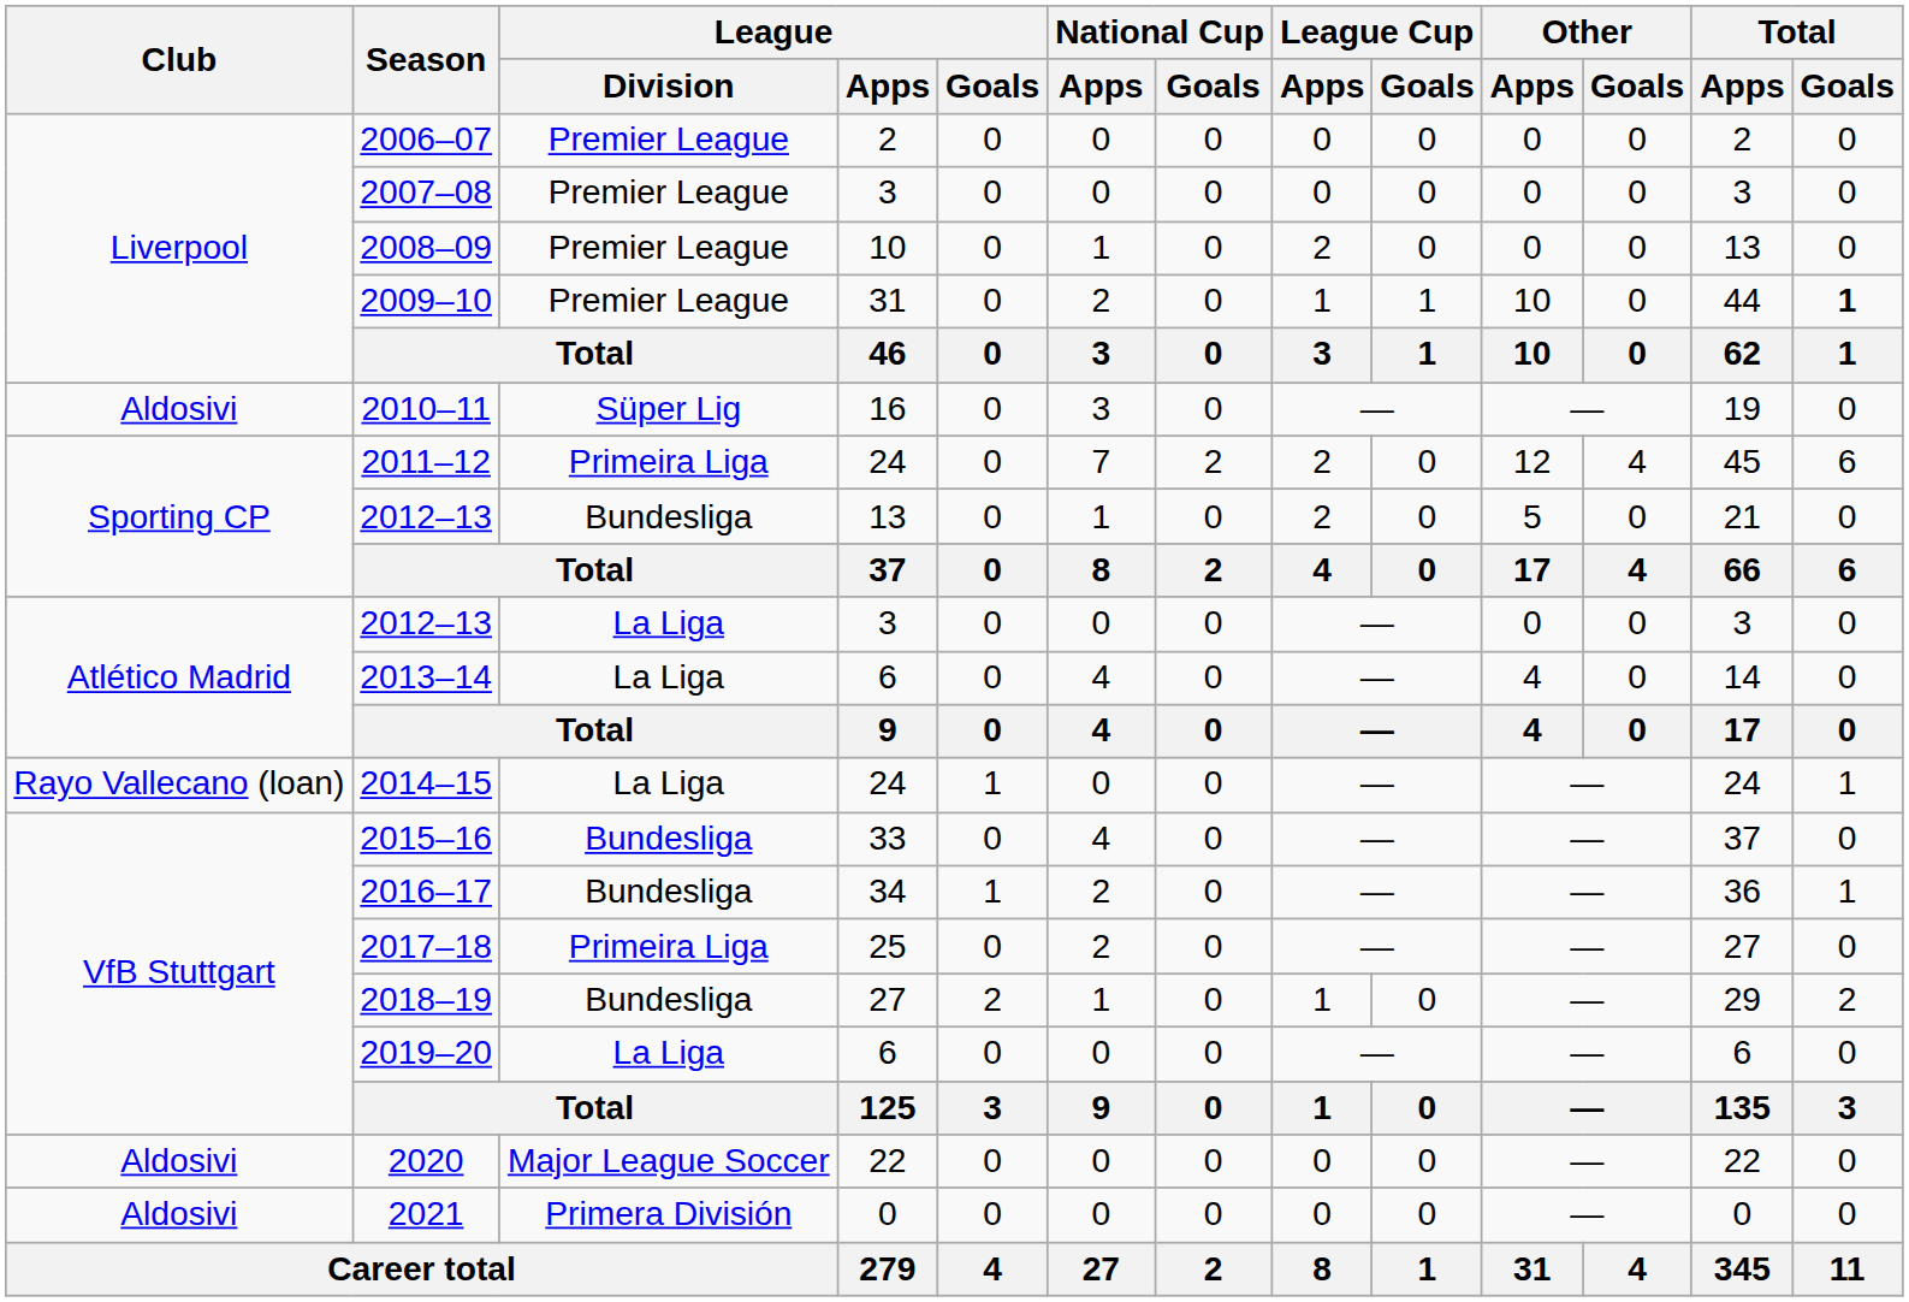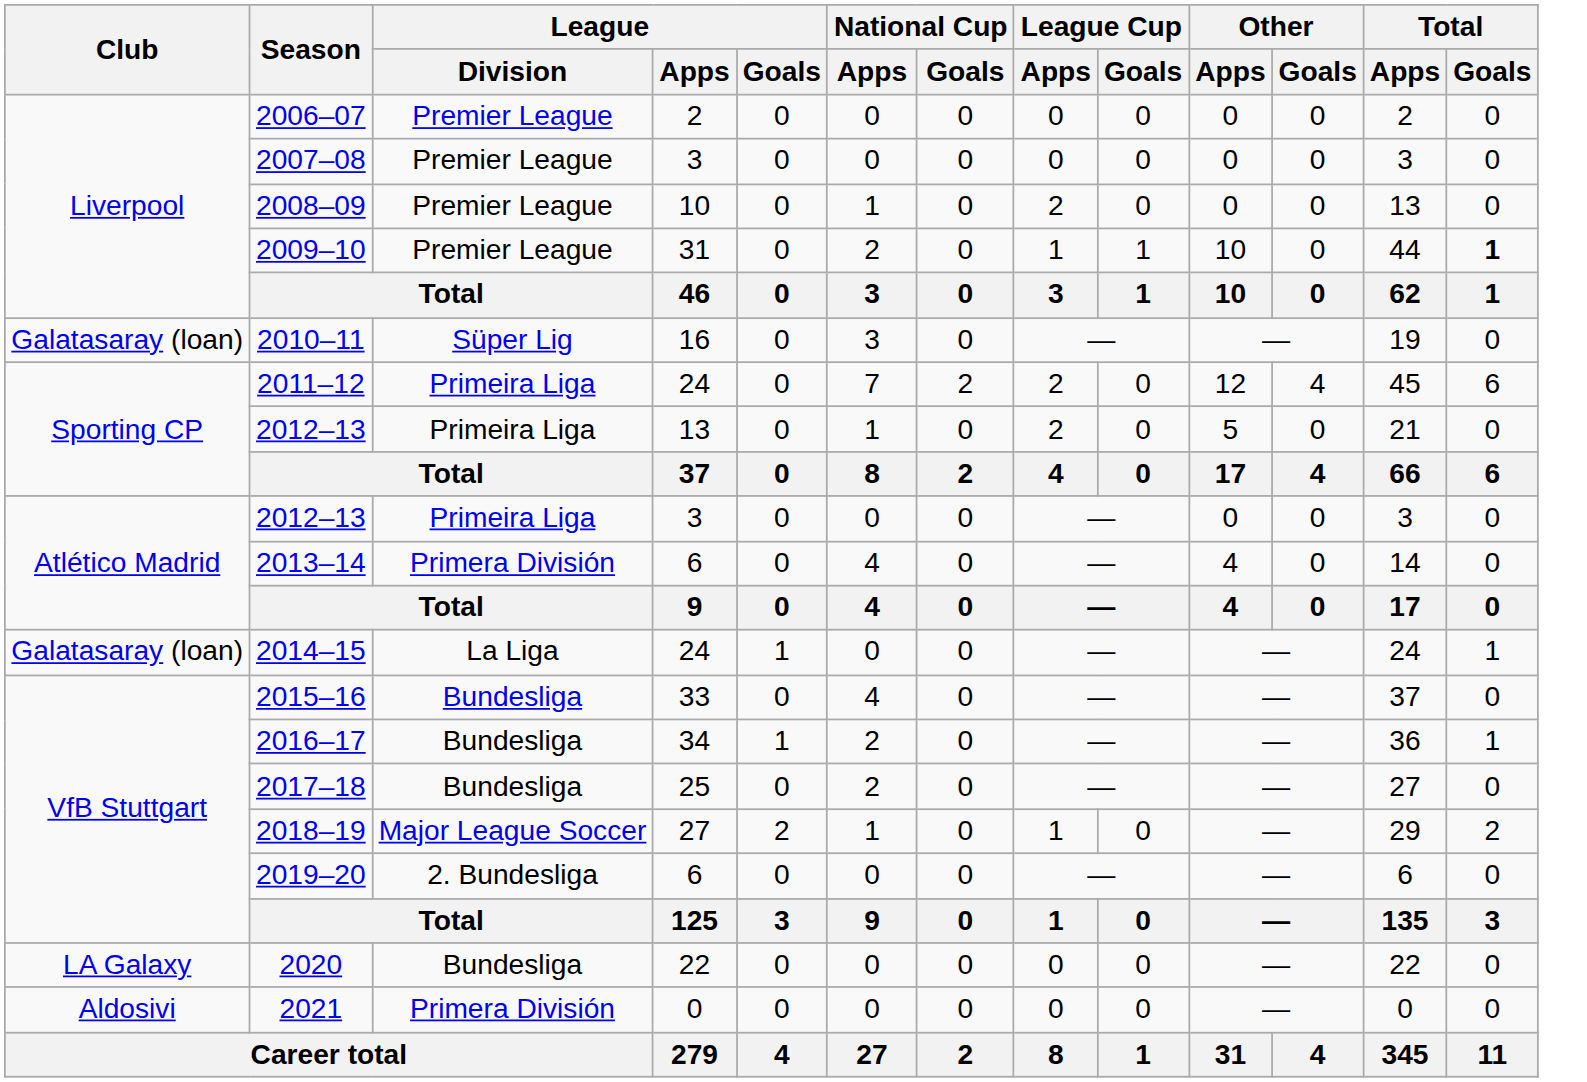 <table class="wikitable" style="text-align:center">
 <tr>
 <th rowspan=2>Club</th>
 <th rowspan=2>Season</th>
 <th colspan=3>League</th>
 <th colspan=2>National Cup</th>
 <th colspan=2>League Cup</th>
 <th colspan=2>Other</th>
 <th colspan=2>Total</th>
 </tr>
 <tr>
 <th>Division</th>
 <th>Apps</th>
 <th>Goals</th>
 <th>Apps</th>
 <th>Goals</th>
 <th>Apps</th>
 <th>Goals</th>
 <th>Apps</th>
 <th>Goals</th>
 <th>Apps</th>
 <th>Goals</th>
 </tr>
 <tr>
 <td rowspan=5><a href='#'>Liverpool</a></td>
 <td><a href='#'>2006–07</a></td>
 <td><a href='#'>Premier League</a></td>
 <td>2</td>
 <td>0</td>
 <td>0</td>
 <td>0</td>
 <td>0</td>
 <td>0</td>
 <td>0</td>
 <td>0</td>
 <td>2</td>
 <td>0</td>
 </tr>
 <tr>
 <td><a href='#'>2007–08</a></td>
 <td>Premier League</td>
 <td>3</td>
 <td>0</td>
 <td>0</td>
 <td>0</td>
 <td>0</td>
 <td>0</td>
 <td>0</td>
 <td>0</td>
 <td>3</td>
 <td>0</td>
 </tr>
 <tr>
 <td><a href='#'>2008–09</a></td>
 <td>Premier League</td>
 <td>10</td>
 <td>0</td>
 <td>1</td>
 <td>0</td>
 <td>2</td>
 <td>0</td>
 <td>0</td>
 <td>0</td>
 <td>13</td>
 <td>0</td>
 </tr>
 <tr>
 <td><a href='#'>2009–10</a></td>
 <td>Premier League</td>
 <td>31</td>
 <td>0</td>
 <td>2</td>
 <td>0</td>
 <td>1</td>
 <td>1</td>
 <td>10</td>
 <td>0</td>
 <td>44</td>
 <td><strong>1</strong></td>
 </tr>
 <tr>
 <th colspan=2>Total</th>
 <th>46</th>
 <th>0</th>
 <th>3</th>
 <th>0</th>
 <th>3</th>
 <th>1</th>
 <th>10</th>
 <th>0</th>
 <th>62</th>
 <th>1</th>
 </tr>
 <tr>
-<td><a href='#'>Aldosivi</a></td>
+<td><a href='#'>Galatasaray</a> (loan)</td>
 <td><a href='#'>2010–11</a></td>
 <td><a href='#'>Süper Lig</a></td>
 <td>16</td>
 <td>0</td>
 <td>3</td>
 <td>0</td>
 <td colspan=2>—</td>
 <td colspan=2>—</td>
 <td>19</td>
 <td>0</td>
 </tr>
 <tr>
 <td rowspan=3><a href='#'>Sporting CP</a></td>
 <td><a href='#'>2011–12</a></td>
 <td><a href='#'>Primeira Liga</a></td>
 <td>24</td>
 <td>0</td>
 <td>7</td>
 <td>2</td>
 <td>2</td>
 <td>0</td>
 <td>12</td>
 <td>4</td>
 <td>45</td>
 <td>6</td>
 </tr>
 <tr>
 <td><a href='#'>2012–13</a></td>
-<td>Bundesliga</td>
+<td>Primeira Liga</td>
 <td>13</td>
 <td>0</td>
 <td>1</td>
 <td>0</td>
 <td>2</td>
 <td>0</td>
 <td>5</td>
 <td>0</td>
 <td>21</td>
 <td>0</td>
 </tr>
 <tr>
 <th colspan=2>Total</th>
 <th>37</th>
 <th>0</th>
 <th>8</th>
 <th>2</th>
 <th>4</th>
 <th>0</th>
 <th>17</th>
 <th>4</th>
 <th>66</th>
 <th>6</th>
 </tr>
 <tr>
 <td rowspan=3><a href='#'>Atlético Madrid</a></td>
 <td><a href='#'>2012–13</a></td>
-<td><a href='#'>La Liga</a></td>
+<td><a href='#'>Primeira Liga</a></td>
 <td>3</td>
 <td>0</td>
 <td>0</td>
 <td>0</td>
 <td colspan=2>—</td>
 <td>0</td>
 <td>0</td>
 <td>3</td>
 <td>0</td>
 </tr>
 <tr>
 <td><a href='#'>2013–14</a></td>
-<td>La Liga</td>
+<td><a href='#'>Primera División</a></td>
 <td>6</td>
 <td>0</td>
 <td>4</td>
 <td>0</td>
 <td colspan=2>—</td>
 <td>4</td>
 <td>0</td>
 <td>14</td>
 <td>0</td>
 </tr>
 <tr>
 <th colspan=2>Total</th>
 <th>9</th>
 <th>0</th>
 <th>4</th>
 <th>0</th>
 <th colspan=2>—</th>
 <th>4</th>
 <th>0</th>
 <th>17</th>
 <th>0</th>
 </tr>
 <tr>
-<td><a href='#'>Rayo Vallecano</a> (loan)</td>
+<td><a href='#'>Galatasaray</a> (loan)</td>
 <td><a href='#'>2014–15</a></td>
 <td>La Liga</td>
 <td>24</td>
 <td>1</td>
 <td>0</td>
 <td>0</td>
 <td colspan=2>—</td>
 <td colspan=2>—</td>
 <td>24</td>
 <td>1</td>
 </tr>
 <tr>
 <td rowspan=6><a href='#'>VfB Stuttgart</a></td>
 <td><a href='#'>2015–16</a></td>
 <td><a href='#'>Bundesliga</a></td>
 <td>33</td>
 <td>0</td>
 <td>4</td>
 <td>0</td>
 <td colspan=2>—</td>
 <td colspan=2>—</td>
 <td>37</td>
 <td>0</td>
 </tr>
 <tr>
 <td><a href='#'>2016–17</a></td>
 <td>Bundesliga</td>
 <td>34</td>
 <td>1</td>
 <td>2</td>
 <td>0</td>
 <td colspan=2>—</td>
 <td colspan=2>—</td>
 <td>36</td>
 <td>1</td>
 </tr>
 <tr>
 <td><a href='#'>2017–18</a></td>
-<td><a href='#'>Primeira Liga</a></td>
+<td>Bundesliga</td>
 <td>25</td>
 <td>0</td>
 <td>2</td>
 <td>0</td>
 <td colspan=2>—</td>
 <td colspan=2>—</td>
 <td>27</td>
 <td>0</td>
 </tr>
 <tr>
 <td><a href='#'>2018–19</a></td>
-<td>Bundesliga</td>
+<td><a href='#'>Major League Soccer</a></td>
 <td>27</td>
 <td>2</td>
 <td>1</td>
 <td>0</td>
 <td>1</td>
 <td>0</td>
 <td colspan=2>—</td>
 <td>29</td>
 <td>2</td>
 </tr>
 <tr>
 <td><a href='#'>2019–20</a></td>
-<td><a href='#'>La Liga</a></td>
+<td>2. Bundesliga</td>
 <td>6</td>
 <td>0</td>
 <td>0</td>
 <td>0</td>
 <td colspan=2>—</td>
 <td colspan=2>—</td>
 <td>6</td>
 <td>0</td>
 </tr>
 <tr>
 <th colspan=2>Total</th>
 <th>125</th>
 <th>3</th>
 <th>9</th>
 <th>0</th>
 <th>1</th>
 <th>0</th>
 <th colspan=2>—</th>
 <th>135</th>
 <th>3</th>
 </tr>
 <tr>
-<td><a href='#'>Aldosivi</a></td>
+<td><a href='#'>LA Galaxy</a></td>
 <td><a href='#'>2020</a></td>
-<td><a href='#'>Major League Soccer</a></td>
+<td>Bundesliga</td>
 <td>22</td>
 <td>0</td>
 <td>0</td>
 <td>0</td>
 <td>0</td>
 <td>0</td>
 <td colspan=2>—</td>
 <td>22</td>
 <td>0</td>
 </tr>
 <tr>
 <td><a href='#'>Aldosivi</a></td>
 <td><a href='#'>2021</a></td>
 <td><a href='#'>Primera División</a></td>
 <td>0</td>
 <td>0</td>
 <td>0</td>
 <td>0</td>
 <td>0</td>
 <td>0</td>
 <td colspan=2>—</td>
 <td>0</td>
 <td>0</td>
 </tr>
 <tr>
 <th colspan=3>Career total</th>
 <th>279</th>
 <th>4</th>
 <th>27</th>
 <th>2</th>
 <th>8</th>
 <th>1</th>
 <th>31</th>
 <th>4</th>
 <th>345</th>
 <th>11</th>
 </tr>
 </table>
